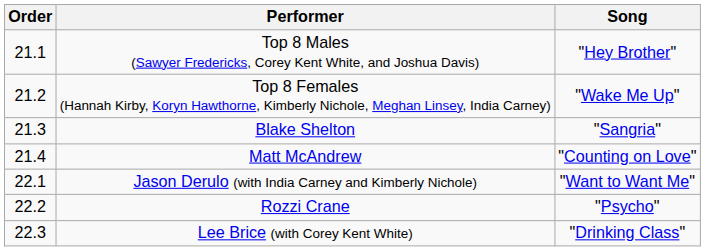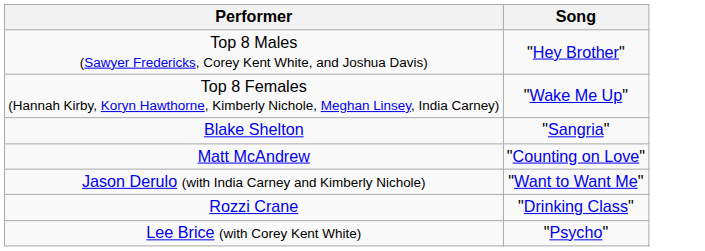 <table class="wikitable" style="text-align:center;">
 <tr>
-<th>Order</th>
 <th>Performer</th>
 <th>Song</th>
 </tr>
 <tr>
-<td>21.1</td>
 <td>Top 8 Males <br><small>(<a href='#'>Sawyer Fredericks</a>, Corey Kent White, and Joshua Davis)</small></td>
 <td>"<a href='#'>Hey Brother</a>"</td>
 </tr>
 <tr>
-<td>21.2</td>
 <td>Top 8 Females <br><small>(Hannah Kirby, <a href='#'>Koryn Hawthorne</a>, Kimberly Nichole, <a href='#'>Meghan Linsey</a>, India Carney)</small></td>
 <td>"<a href='#'>Wake Me Up</a>"</td>
 </tr>
 <tr>
-<td>21.3</td>
 <td><a href='#'>Blake Shelton</a></td>
 <td>"<a href='#'>Sangria</a>"</td>
 </tr>
 <tr>
-<td>21.4</td>
 <td><a href='#'>Matt McAndrew</a></td>
 <td>"<a href='#'>Counting on Love</a>"</td>
 </tr>
 <tr>
-<td>22.1</td>
 <td><a href='#'>Jason Derulo</a> <small> (with India Carney and Kimberly Nichole) </small></td>
 <td>"<a href='#'>Want to Want Me</a>"</td>
 </tr>
 <tr>
-<td>22.2</td>
 <td><a href='#'>Rozzi Crane</a></td>
+<td>"<a href='#'>Drinking Class</a>"</td>
+</tr>
+<tr>
+<td><a href='#'>Lee Brice</a> <small> (with Corey Kent White) </small></td>
 <td>"<a href='#'>Psycho</a>"</td>
 </tr>
-<tr>
-<td>22.3</td>
-<td><a href='#'>Lee Brice</a> <small> (with Corey Kent White) </small></td>
-<td>"<a href='#'>Drinking Class</a>"</td>
-</tr>
 </table>
